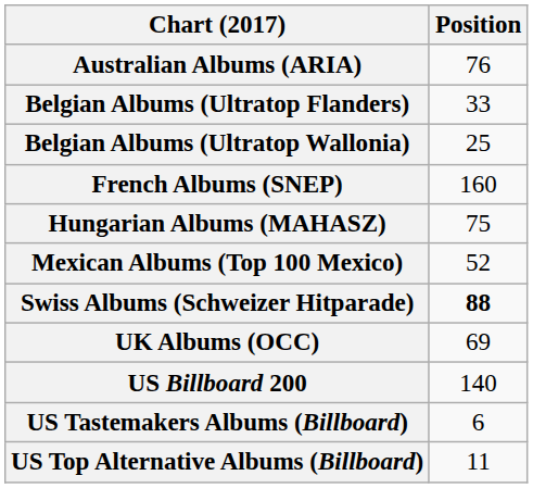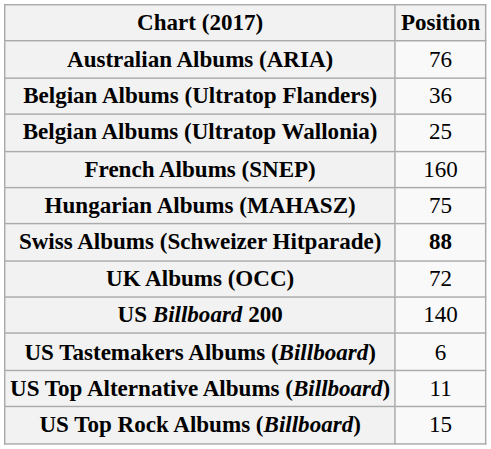 <table class="wikitable sortable plainrowheaders" style="text-align:center">
 <tr>
 <th scope="col">Chart (2017)</th>
 <th scope="col">Position</th>
 </tr>
 <tr>
 <th scope="row">Australian Albums (ARIA)</th>
 <td>76</td>
 </tr>
 <tr>
 <th scope="row">Belgian Albums (Ultratop Flanders)</th>
-<td>33</td>
+<td>36</td>
 </tr>
 <tr>
 <th scope="row">Belgian Albums (Ultratop Wallonia)</th>
 <td>25</td>
 </tr>
 <tr>
 <th scope="row">French Albums (SNEP)</th>
 <td>160</td>
 </tr>
 <tr>
 <th scope="row">Hungarian Albums (MAHASZ)</th>
 <td>75</td>
 </tr>
 <tr>
-<th scope="row">Mexican Albums (Top 100 Mexico)</th>
-<td>52</td>
-</tr>
-<tr>
 <th scope="row">Swiss Albums (Schweizer Hitparade)</th>
 <td><strong>88</strong></td>
 </tr>
 <tr>
 <th scope="row">UK Albums (OCC)</th>
-<td>69</td>
+<td>72</td>
 </tr>
 <tr>
 <th scope="row">US <em>Billboard</em> 200</th>
 <td>140</td>
 </tr>
 <tr>
 <th scope="row">US Tastemakers Albums (<em>Billboard</em>)</th>
 <td>6</td>
 </tr>
 <tr>
 <th scope="row">US Top Alternative Albums (<em>Billboard</em>)</th>
 <td>11</td>
 </tr>
+<tr>
+<th scope="row">US Top Rock Albums (<em>Billboard</em>)</th>
+<td>15</td>
+</tr>
 </table>
